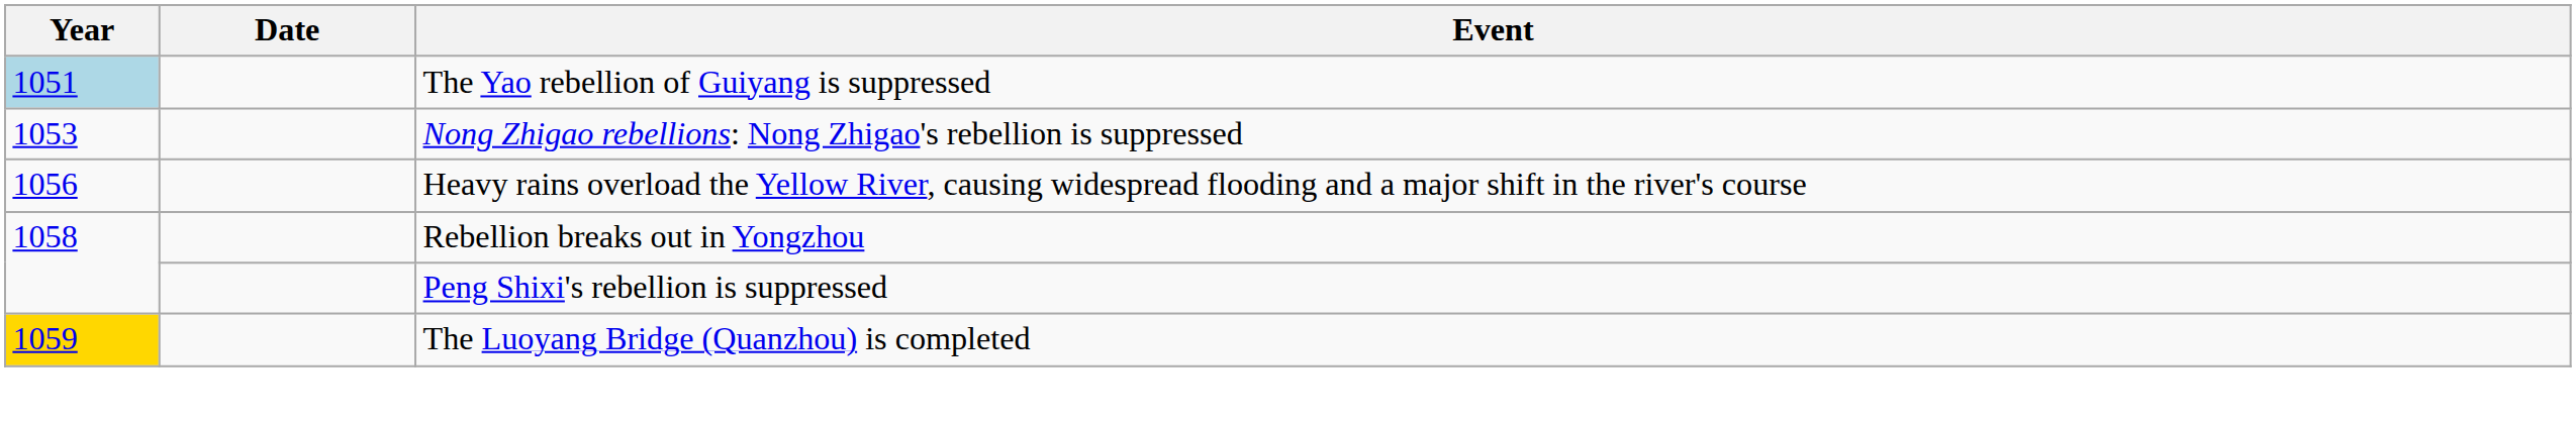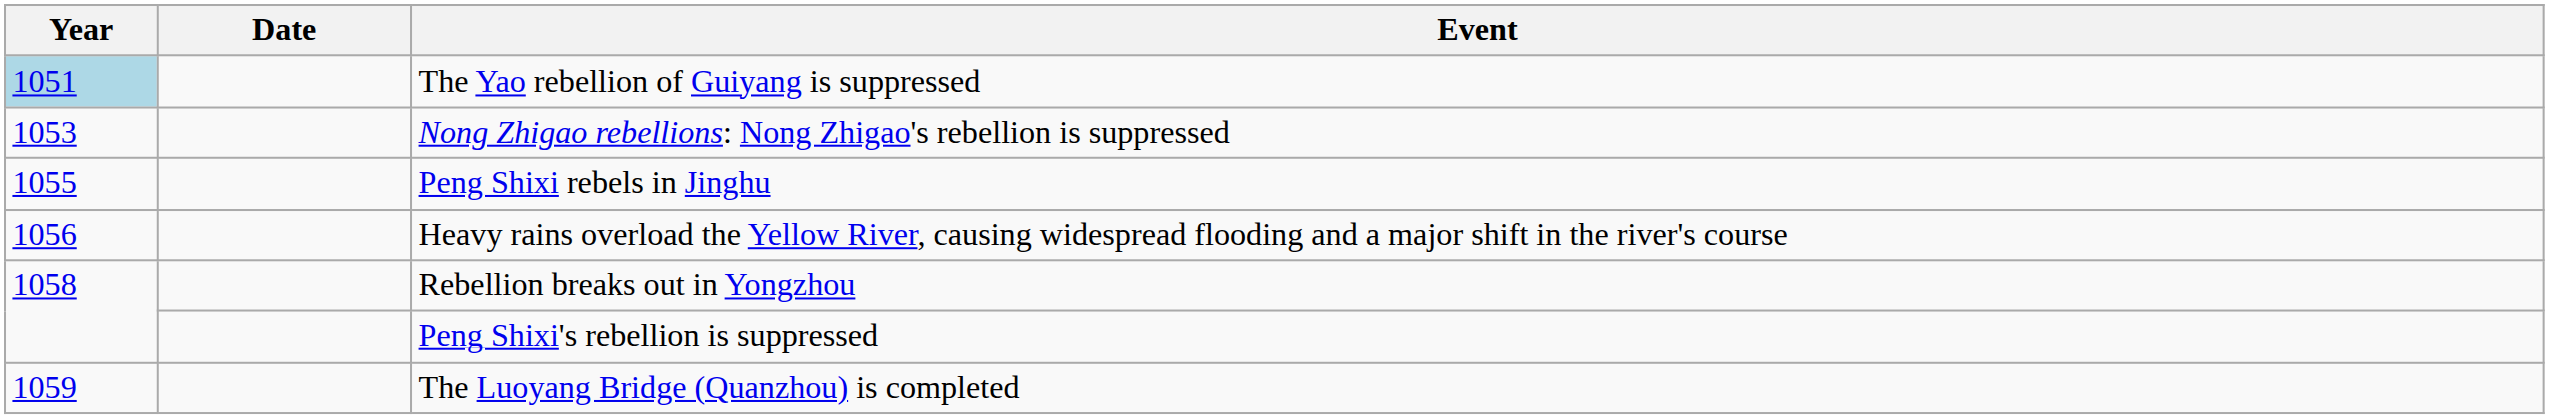 <table class="wikitable" width="100%">
 <tr>
 <th style="width:6%">Year</th>
 <th style="width:10%">Date</th>
 <th>Event</th>
 </tr>
 <tr>
 <td style="background: lightblue;"><a href='#'>1051</a></td>
 <td></td>
 <td>The <a href='#'>Yao</a> rebellion of <a href='#'>Guiyang</a> is suppressed</td>
 </tr>
 <tr>
 <td><a href='#'>1053</a></td>
 <td></td>
 <td><em><a href='#'>Nong Zhigao rebellions</a></em>: <a href='#'>Nong Zhigao</a>'s rebellion is suppressed</td>
 </tr>
 <tr>
+<td><a href='#'>1055</a></td>
+<td></td>
+<td><a href='#'>Peng Shixi</a> rebels in <a href='#'>Jinghu</a></td>
+</tr>
+<tr>
 <td><a href='#'>1056</a></td>
 <td></td>
 <td>Heavy rains overload the <a href='#'>Yellow River</a>, causing widespread flooding and a major shift in the river's course</td>
 </tr>
 <tr>
 <td rowspan="2" valign="top"><a href='#'>1058</a></td>
 <td></td>
 <td>Rebellion breaks out in <a href='#'>Yongzhou</a></td>
 </tr>
 <tr>
 <td></td>
 <td><a href='#'>Peng Shixi</a>'s rebellion is suppressed</td>
 </tr>
 <tr>
-<td style="background: gold;"><a href='#'>1059</a></td>
+<td><a href='#'>1059</a></td>
 <td></td>
 <td>The <a href='#'>Luoyang Bridge (Quanzhou)</a> is completed</td>
 </tr>
 </table>
